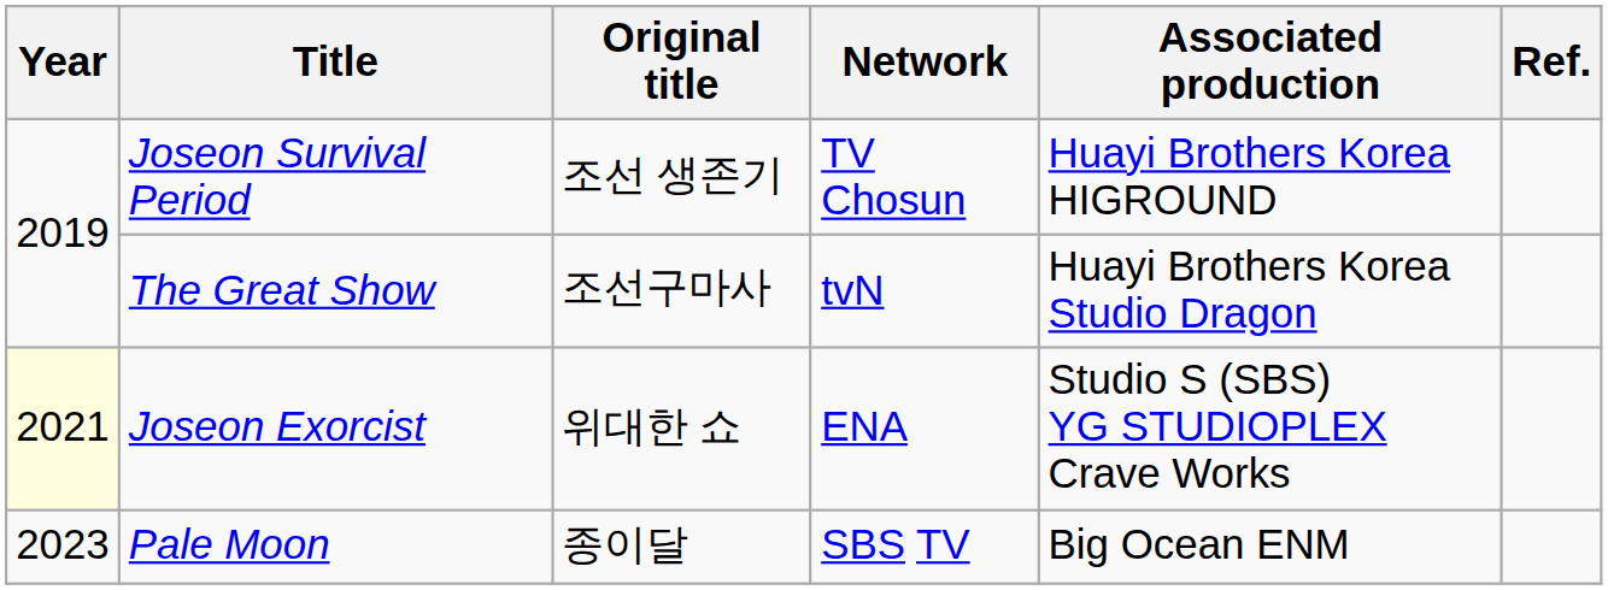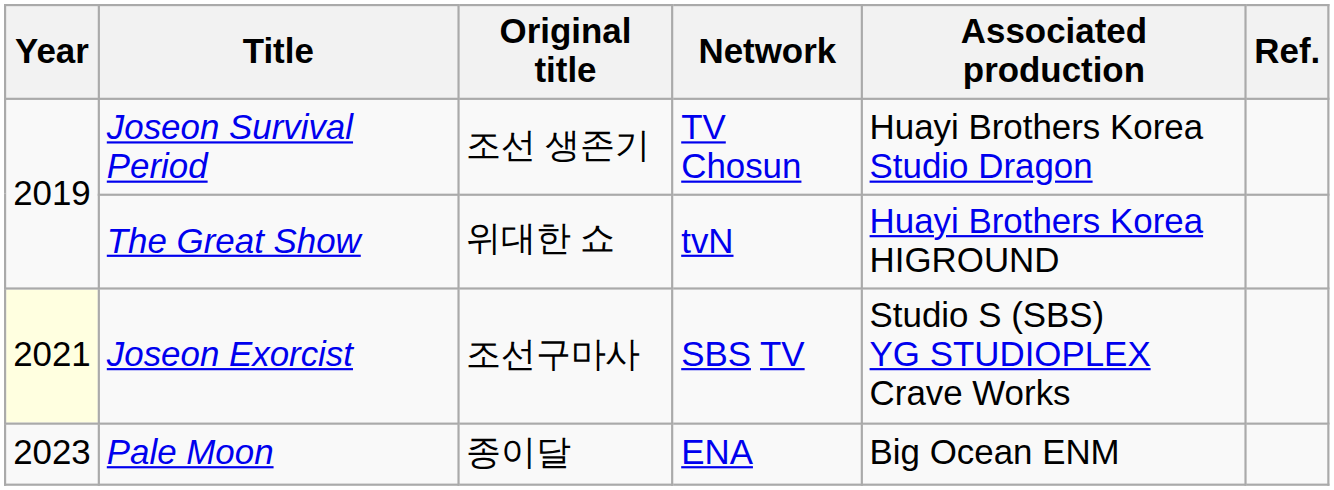 <table class="wikitable">
 <tr>
 <th>Year</th>
 <th>Title</th>
 <th>Original title</th>
 <th>Network</th>
 <th>Associated production</th>
 <th>Ref.</th>
 </tr>
 <tr>
 <td rowspan="2">2019</td>
 <td><em><a href='#'>Joseon Survival Period</a></em></td>
 <td>조선 생존기</td>
 <td><a href='#'>TV Chosun</a></td>
-<td><a href='#'>Huayi Brothers Korea</a><br>HIGROUND</td>
+<td>Huayi Brothers Korea<br><a href='#'>Studio Dragon</a></td>
 <td></td>
 </tr>
 <tr>
 <td><em><a href='#'>The Great Show</a></em></td>
-<td>조선구마사</td>
+<td>위대한 쇼</td>
 <td><a href='#'>tvN</a></td>
-<td>Huayi Brothers Korea<br><a href='#'>Studio Dragon</a></td>
+<td><a href='#'>Huayi Brothers Korea</a><br>HIGROUND</td>
 <td></td>
 </tr>
 <tr>
 <td style="background: lightyellow;">2021</td>
 <td><em><a href='#'>Joseon Exorcist</a></em></td>
-<td>위대한 쇼</td>
-<td><a href='#'>ENA</a></td>
+<td>조선구마사</td>
+<td><a href='#'>SBS</a> <a href='#'>TV</a></td>
 <td>Studio S (SBS)<br><a href='#'>YG STUDIOPLEX</a><br>Crave Works</td>
 <td></td>
 </tr>
 <tr>
 <td>2023</td>
 <td><em><a href='#'>Pale Moon</a></em></td>
 <td>종이달</td>
-<td><a href='#'>SBS</a> <a href='#'>TV</a></td>
+<td><a href='#'>ENA</a></td>
 <td>Big Ocean ENM</td>
 <td></td>
 </tr>
 </table>
